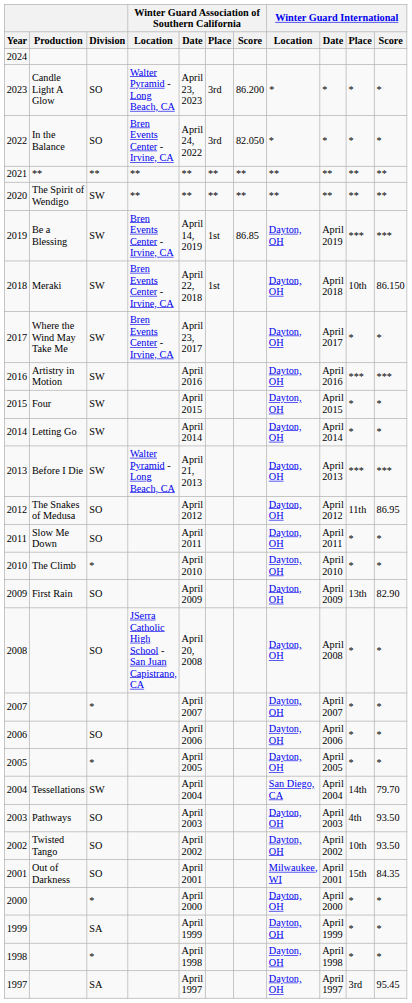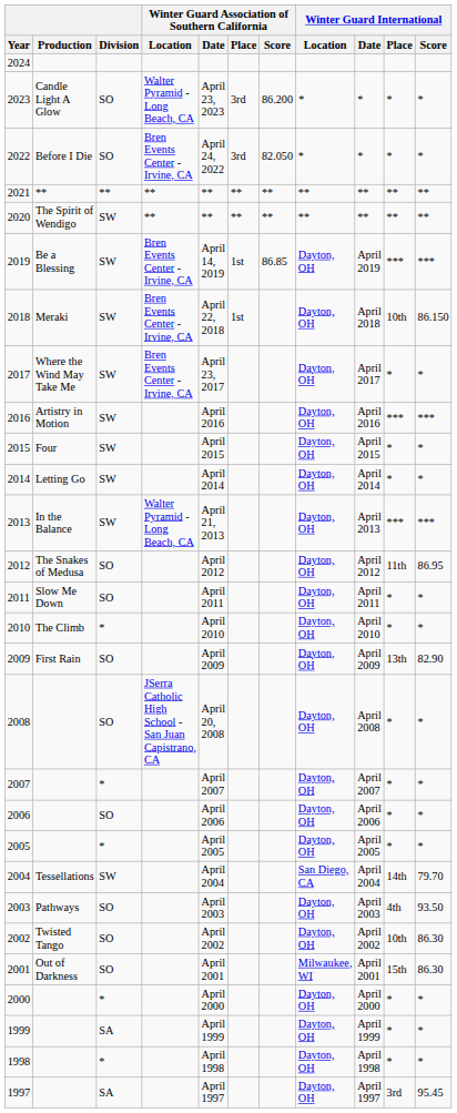 <table class="wikitable mw-collapsible">
 <tr>
 <th colspan="3"></th>
 <th colspan="4">Winter Guard Association of Southern California </th>
 <th colspan="4"><a href='#'>Winter Guard International</a></th>
 </tr>
 <tr>
 <th>Year</th>
 <th>Production</th>
 <th>Division</th>
 <th>Location</th>
 <th>Date</th>
 <th>Place</th>
 <th>Score</th>
 <th>Location</th>
 <th>Date</th>
 <th>Place</th>
 <th>Score</th>
 </tr>
 <tr>
 <td>2024</td>
 <td></td>
 <td></td>
 <td></td>
 <td></td>
 <td></td>
 <td></td>
 <td></td>
 <td></td>
 <td></td>
 <td></td>
 </tr>
 <tr>
 <td>2023</td>
 <td>Candle Light A Glow</td>
 <td>SO</td>
 <td><a href='#'>Walter Pyramid</a> - <a href='#'>Long Beach, CA</a></td>
 <td>April 23, 2023</td>
 <td>3rd</td>
 <td>86.200</td>
 <td><em>*</em></td>
 <td>*</td>
 <td>*</td>
 <td>*</td>
 </tr>
 <tr>
 <td>2022</td>
-<td>In the Balance</td>
+<td>Before I Die</td>
 <td>SO</td>
 <td><a href='#'>Bren Events Center</a> - <a href='#'>Irvine, CA</a></td>
 <td>April 24, 2022</td>
 <td>3rd</td>
 <td>82.050</td>
 <td>*</td>
 <td>*</td>
 <td>*</td>
 <td>*</td>
 </tr>
 <tr>
 <td>2021</td>
 <td>**</td>
 <td>**</td>
 <td>**</td>
 <td>**</td>
 <td>**</td>
 <td>**</td>
 <td>**</td>
 <td>**</td>
 <td>**</td>
 <td>**</td>
 </tr>
 <tr>
 <td>2020</td>
 <td>The Spirit of Wendigo</td>
 <td>SW</td>
 <td>**</td>
 <td>**</td>
 <td>**</td>
 <td>**</td>
 <td>**</td>
 <td>**</td>
 <td>**</td>
 <td>**</td>
 </tr>
 <tr>
 <td>2019</td>
 <td>Be a Blessing</td>
 <td>SW</td>
 <td><a href='#'>Bren Events Center</a> - <a href='#'>Irvine, CA</a></td>
 <td>April 14, 2019</td>
 <td>1st</td>
 <td>86.85</td>
 <td><a href='#'>Dayton, OH</a></td>
 <td>April 2019</td>
 <td>***</td>
 <td>***</td>
 </tr>
 <tr>
 <td>2018</td>
 <td>Meraki</td>
 <td>SW</td>
 <td><a href='#'>Bren Events Center</a> - <a href='#'>Irvine, CA</a></td>
 <td>April 22, 2018</td>
 <td>1st</td>
 <td></td>
 <td><a href='#'>Dayton, OH</a></td>
 <td>April 2018</td>
 <td>10th</td>
 <td>86.150</td>
 </tr>
 <tr>
 <td>2017</td>
 <td>Where the Wind May Take Me</td>
 <td>SW</td>
 <td><a href='#'>Bren Events Center</a> - <a href='#'>Irvine, CA</a></td>
 <td>April 23, 2017</td>
 <td></td>
 <td></td>
 <td><a href='#'>Dayton, OH</a></td>
 <td>April 2017</td>
 <td>*</td>
 <td>*</td>
 </tr>
 <tr>
 <td>2016</td>
 <td>Artistry in Motion</td>
 <td>SW</td>
 <td></td>
 <td>April 2016</td>
 <td></td>
 <td></td>
 <td><a href='#'>Dayton, OH</a></td>
 <td>April 2016</td>
 <td>***</td>
 <td>***</td>
 </tr>
 <tr>
 <td>2015</td>
 <td>Four</td>
 <td>SW</td>
 <td></td>
 <td>April 2015</td>
 <td></td>
 <td></td>
 <td><a href='#'>Dayton, OH</a></td>
 <td>April 2015</td>
 <td>*</td>
 <td>*</td>
 </tr>
 <tr>
 <td>2014</td>
 <td>Letting Go</td>
 <td>SW</td>
 <td></td>
 <td>April 2014</td>
 <td></td>
 <td></td>
 <td><a href='#'>Dayton, OH</a></td>
 <td>April 2014</td>
 <td>*</td>
 <td>*</td>
 </tr>
 <tr>
 <td>2013</td>
-<td>Before I Die</td>
+<td>In the Balance</td>
 <td>SW</td>
 <td><a href='#'>Walter Pyramid</a> - <a href='#'>Long Beach, CA</a></td>
 <td>April 21, 2013</td>
 <td></td>
 <td></td>
 <td><a href='#'>Dayton, OH</a></td>
 <td>April 2013</td>
 <td>***</td>
 <td>***</td>
 </tr>
 <tr>
 <td>2012</td>
 <td>The Snakes of Medusa</td>
 <td>SO</td>
 <td></td>
 <td>April 2012</td>
 <td></td>
 <td></td>
 <td><a href='#'>Dayton, OH</a></td>
 <td>April 2012</td>
 <td>11th</td>
 <td>86.95</td>
 </tr>
 <tr>
 <td>2011</td>
 <td>Slow Me Down</td>
 <td>SO</td>
 <td></td>
 <td>April 2011</td>
 <td></td>
 <td></td>
 <td><a href='#'>Dayton, OH</a></td>
 <td>April 2011</td>
 <td>*</td>
 <td>*</td>
 </tr>
 <tr>
 <td>2010</td>
 <td>The Climb</td>
 <td>*</td>
 <td></td>
 <td>April 2010</td>
 <td></td>
 <td></td>
 <td><a href='#'>Dayton, OH</a></td>
 <td>April 2010</td>
 <td>*</td>
 <td>*</td>
 </tr>
 <tr>
 <td>2009</td>
 <td>First Rain</td>
 <td>SO</td>
 <td></td>
 <td>April 2009</td>
 <td></td>
 <td></td>
 <td><a href='#'>Dayton, OH</a></td>
 <td>April 2009</td>
 <td>13th</td>
 <td>82.90</td>
 </tr>
 <tr>
 <td>2008</td>
 <td></td>
 <td>SO</td>
 <td><a href='#'>JSerra Catholic High School</a> - <a href='#'>San Juan Capistrano, CA</a></td>
 <td>April 20, 2008</td>
 <td></td>
 <td></td>
 <td><a href='#'>Dayton, OH</a></td>
 <td>April 2008</td>
 <td>*</td>
 <td>*</td>
 </tr>
 <tr>
 <td>2007</td>
 <td></td>
 <td>*</td>
 <td></td>
 <td>April 2007</td>
 <td></td>
 <td></td>
 <td><a href='#'>Dayton, OH</a></td>
 <td>April 2007</td>
 <td>*</td>
 <td>*</td>
 </tr>
 <tr>
 <td>2006</td>
 <td></td>
 <td>SO</td>
 <td></td>
 <td>April 2006</td>
 <td></td>
 <td></td>
 <td><a href='#'>Dayton, OH</a></td>
 <td>April 2006</td>
 <td>*</td>
 <td>*</td>
 </tr>
 <tr>
 <td>2005</td>
 <td></td>
 <td>*</td>
 <td></td>
 <td>April 2005</td>
 <td></td>
 <td></td>
 <td><a href='#'>Dayton, OH</a></td>
 <td>April 2005</td>
 <td>*</td>
 <td>*</td>
 </tr>
 <tr>
 <td>2004</td>
 <td>Tessellations</td>
 <td>SW</td>
 <td></td>
 <td>April 2004</td>
 <td></td>
 <td></td>
 <td><a href='#'>San Diego, CA</a></td>
 <td>April 2004</td>
 <td>14th</td>
 <td>79.70</td>
 </tr>
 <tr>
 <td>2003</td>
 <td>Pathways</td>
 <td>SO</td>
 <td></td>
 <td>April 2003</td>
 <td></td>
 <td></td>
 <td><a href='#'>Dayton, OH</a></td>
 <td>April 2003</td>
 <td>4th</td>
 <td>93.50</td>
 </tr>
 <tr>
 <td>2002</td>
 <td>Twisted Tango</td>
 <td>SO</td>
 <td></td>
 <td>April 2002</td>
 <td></td>
 <td></td>
 <td><a href='#'>Dayton, OH</a></td>
 <td>April 2002</td>
 <td>10th</td>
-<td>93.50</td>
+<td>86.30</td>
 </tr>
 <tr>
 <td>2001</td>
 <td>Out of Darkness</td>
 <td>SO</td>
 <td></td>
 <td>April 2001</td>
 <td></td>
 <td></td>
 <td><a href='#'>Milwaukee, WI</a></td>
 <td>April 2001</td>
 <td>15th</td>
-<td>84.35</td>
+<td>86.30</td>
 </tr>
 <tr>
 <td>2000</td>
 <td></td>
 <td>*</td>
 <td></td>
 <td>April 2000</td>
 <td></td>
 <td></td>
 <td><a href='#'>Dayton, OH</a></td>
 <td>April 2000</td>
 <td>*</td>
 <td>*</td>
 </tr>
 <tr>
 <td>1999</td>
 <td></td>
 <td>SA</td>
 <td></td>
 <td>April 1999</td>
 <td></td>
 <td></td>
 <td><a href='#'>Dayton, OH</a></td>
 <td>April 1999</td>
 <td>*</td>
 <td>*</td>
 </tr>
 <tr>
 <td>1998</td>
 <td></td>
 <td>*</td>
 <td></td>
 <td>April 1998</td>
 <td></td>
 <td></td>
 <td><a href='#'>Dayton, OH</a></td>
 <td>April 1998</td>
 <td>*</td>
 <td>*</td>
 </tr>
 <tr>
 <td>1997</td>
 <td></td>
 <td>SA</td>
 <td></td>
 <td>April 1997</td>
 <td></td>
 <td></td>
 <td><a href='#'>Dayton, OH</a></td>
 <td>April 1997</td>
 <td>3rd</td>
 <td>95.45</td>
 </tr>
 </table>
